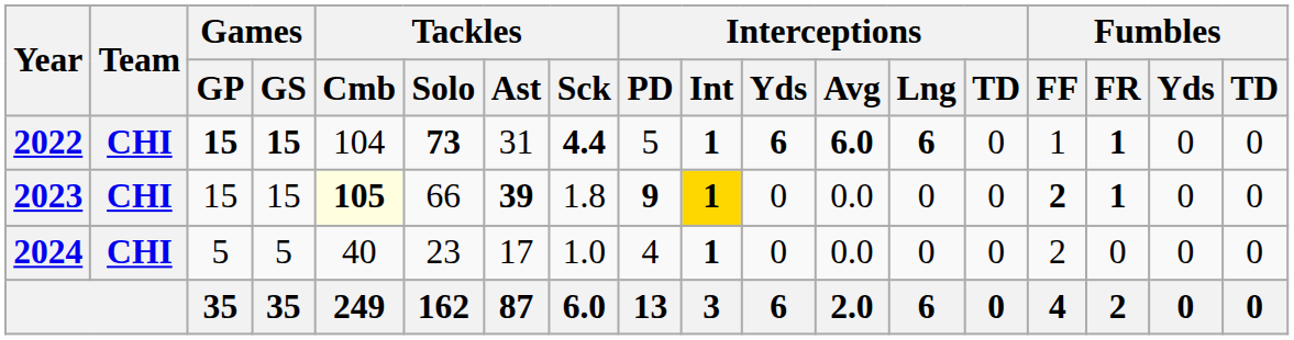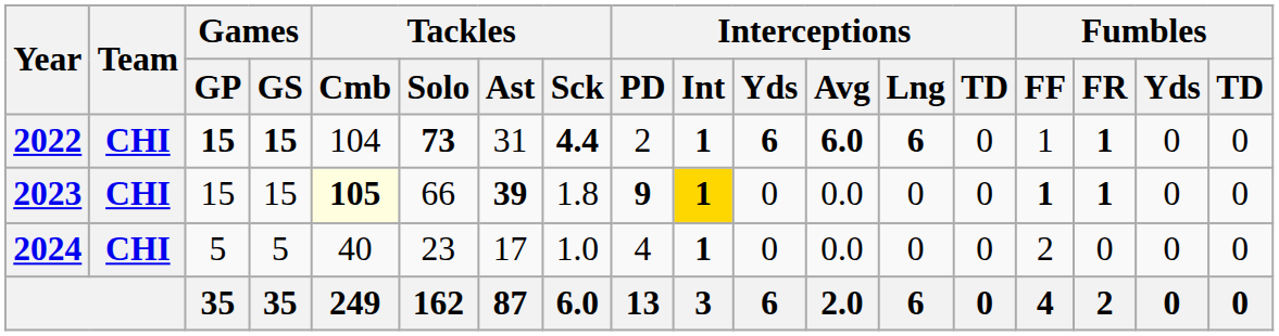 <table class="wikitable" style="text-align: center;">
 <tr>
 <th rowspan="2">Year</th>
 <th rowspan="2">Team</th>
 <th colspan="2">Games</th>
 <th colspan="4">Tackles</th>
 <th colspan="6">Interceptions</th>
 <th colspan="4">Fumbles</th>
 </tr>
 <tr>
 <th>GP</th>
 <th>GS</th>
 <th>Cmb</th>
 <th>Solo</th>
 <th>Ast</th>
 <th>Sck</th>
 <th>PD</th>
 <th>Int</th>
 <th>Yds</th>
 <th>Avg</th>
 <th>Lng</th>
 <th>TD</th>
 <th>FF</th>
 <th>FR</th>
 <th>Yds</th>
 <th>TD</th>
 </tr>
 <tr>
 <th><a href='#'>2022</a></th>
 <th><a href='#'>CHI</a></th>
 <td><strong>15</strong></td>
 <td><strong>15</strong></td>
 <td>104</td>
 <td><strong>73</strong></td>
 <td>31</td>
 <td><strong>4.4</strong></td>
-<td>5</td>
+<td>2</td>
 <td><strong>1</strong></td>
 <td><strong>6</strong></td>
 <td><strong>6.0</strong></td>
 <td><strong>6</strong></td>
 <td>0</td>
 <td>1</td>
 <td><strong>1</strong></td>
 <td>0</td>
 <td>0</td>
 </tr>
 <tr>
 <th><a href='#'>2023</a></th>
 <th><a href='#'>CHI</a></th>
 <td>15</td>
 <td>15</td>
 <td style="background: lightyellow;"><strong> 105</strong></td>
 <td>66</td>
 <td><strong>39</strong></td>
 <td>1.8</td>
 <td><strong>9</strong></td>
 <td style="background: gold;"><strong>1</strong></td>
 <td>0</td>
 <td>0.0</td>
 <td>0</td>
 <td>0</td>
-<td><strong>2</strong></td>
+<td><strong>1</strong></td>
 <td><strong>1</strong></td>
 <td>0</td>
 <td>0</td>
 </tr>
 <tr>
 <th><a href='#'>2024</a></th>
 <th><a href='#'>CHI</a></th>
 <td>5</td>
 <td>5</td>
 <td>40</td>
 <td>23</td>
 <td>17</td>
 <td>1.0</td>
 <td>4</td>
 <td><strong>1</strong></td>
 <td>0</td>
 <td>0.0</td>
 <td>0</td>
 <td>0</td>
 <td>2</td>
 <td>0</td>
 <td>0</td>
 <td>0</td>
 </tr>
 <tr>
 <th colspan="2"></th>
 <th>35</th>
 <th>35</th>
 <th>249</th>
 <th>162</th>
 <th>87</th>
 <th>6.0</th>
 <th>13</th>
 <th>3</th>
 <th>6</th>
 <th>2.0</th>
 <th>6</th>
 <th>0</th>
 <th>4</th>
 <th>2</th>
 <th>0</th>
 <th>0</th>
 </tr>
 </table>
